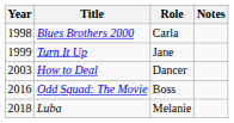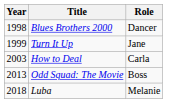 <table class="wikitable sortable">
 <tr>
 <th>Year</th>
 <th>Title</th>
 <th>Role</th>
-<th class="unsortable">Notes</th>
 </tr>
 <tr>
 <td>1998</td>
 <td><em><a href='#'>Blues Brothers 2000</a></em></td>
-<td>Carla</td>
-<td></td>
+<td>Dancer</td>
 </tr>
 <tr>
 <td>1999</td>
 <td><a href='#'><em>Turn It Up</em></a></td>
 <td>Jane</td>
-<td></td>
 </tr>
 <tr>
 <td>2003</td>
 <td><em><a href='#'>How to Deal</a></em></td>
-<td>Dancer</td>
-<td></td>
+<td>Carla</td>
 </tr>
 <tr>
-<td>2016</td>
+<td>2013</td>
 <td><em><a href='#'>Odd Squad: The Movie</a></em></td>
 <td>Boss</td>
-<td></td>
 </tr>
 <tr>
 <td>2018</td>
 <td><em>Luba</em></td>
 <td>Melanie</td>
-<td></td>
 </tr>
 </table>
